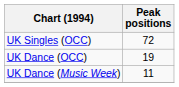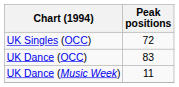 <table class="wikitable">
 <tr>
 <th align="left">Chart (1994)</th>
 <th align="left">Peak<br>positions</th>
 </tr>
 <tr>
 <td align="left"><a href='#'>UK Singles</a> (<a href='#'>OCC</a>)</td>
 <td align="center">72</td>
 </tr>
 <tr>
 <td align="left"><a href='#'>UK Dance</a> (<a href='#'>OCC</a>)</td>
-<td align="center">19</td>
+<td align="center">83</td>
 </tr>
 <tr>
 <td align="left"><a href='#'>UK Dance</a> (<em><a href='#'>Music Week</a></em>)</td>
 <td align="center">11</td>
 </tr>
 <tr>
 </tr>
 </table>
